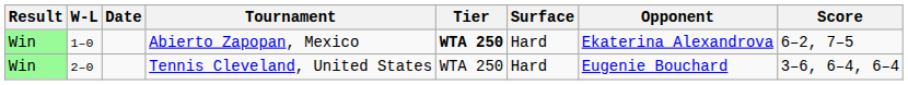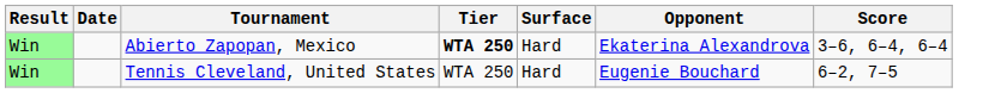 <table class="sortable wikitable">
 <tr>
 <th>Result</th>
-<th>W-L</th>
 <th>Date</th>
 <th>Tournament</th>
 <th>Tier</th>
 <th>Surface</th>
 <th>Opponent</th>
 <th class=unsortable>Score</th>
 </tr>
 <tr>
 <td bgcolor=98FB98>Win</td>
-<td><small>1–0</small></td>
 <td><a href='#'></a></td>
 <td><a href='#'>Abierto Zapopan</a>, Mexico</td>
 <td><strong>WTA 250</strong></td>
 <td>Hard</td>
 <td> <a href='#'>Ekaterina Alexandrova</a></td>
-<td>6–2, 7–5</td>
+<td>3–6, 6–4, 6–4</td>
 </tr>
 <tr>
 <td bgcolor=98FB98>Win</td>
-<td><small>2–0</small></td>
 <td><a href='#'></a></td>
 <td><a href='#'>Tennis Cleveland</a>, United States</td>
 <td>WTA 250</td>
 <td>Hard</td>
 <td> <a href='#'>Eugenie Bouchard</a></td>
-<td>3–6, 6–4, 6–4</td>
+<td>6–2, 7–5</td>
 </tr>
 </table>
